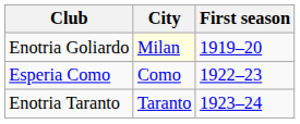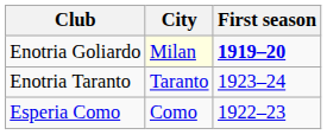 <table class="wikitable">
 <tr>
 <th>Club</th>
 <th>City</th>
 <th>First season</th>
 </tr>
 <tr>
 <td>Enotria Goliardo</td>
 <td style="background: lightyellow;"><a href='#'>Milan</a></td>
-<td><a href='#'>1919–20</a></td>
+<td><strong><a href='#'>1919–20</a></strong></td>
+</tr>
+<tr>
+<td>Enotria Taranto</td>
+<td><a href='#'>Taranto</a></td>
+<td><a href='#'>1923–24</a></td>
 </tr>
 <tr>
 <td><a href='#'>Esperia Como</a></td>
 <td><a href='#'>Como</a></td>
 <td><a href='#'>1922–23</a></td>
 </tr>
-<tr>
-<td>Enotria Taranto</td>
-<td><a href='#'>Taranto</a></td>
-<td><a href='#'>1923–24</a></td>
-</tr>
 </table>
